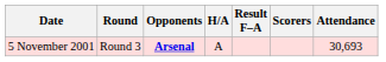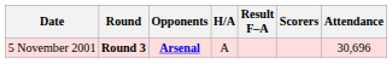 <table class="wikitable" style="text-align:center">
 <tr>
 <th>Date</th>
 <th>Round</th>
 <th>Opponents</th>
 <th>H/A</th>
 <th>Result<br>F–A</th>
 <th>Scorers</th>
 <th>Attendance</th>
 </tr>
 <tr bgcolor="#ffdddd">
 <td>5 November 2001</td>
-<td>Round 3</td>
+<td><strong>Round 3</strong></td>
 <td><strong><a href='#'>Arsenal</a></strong></td>
 <td>A</td>
 <td></td>
 <td></td>
-<td>30,693</td>
+<td>30,696</td>
 </tr>
 </table>
